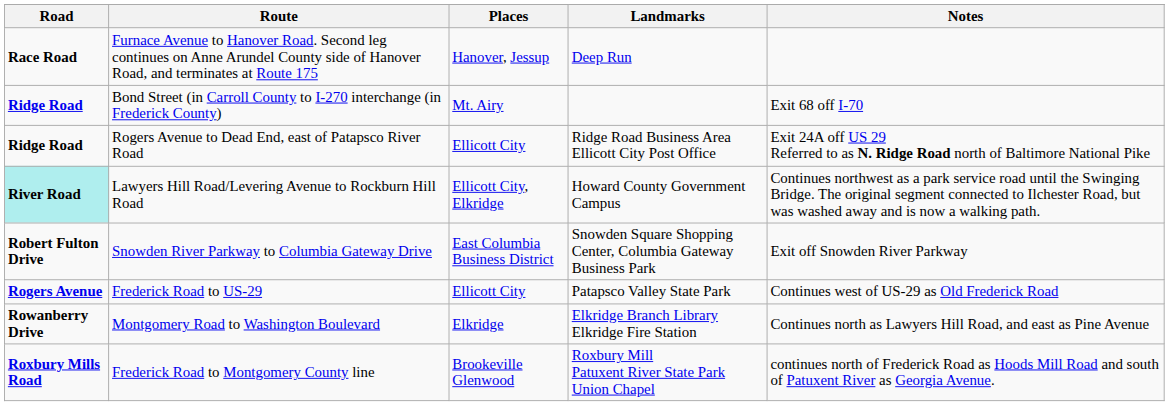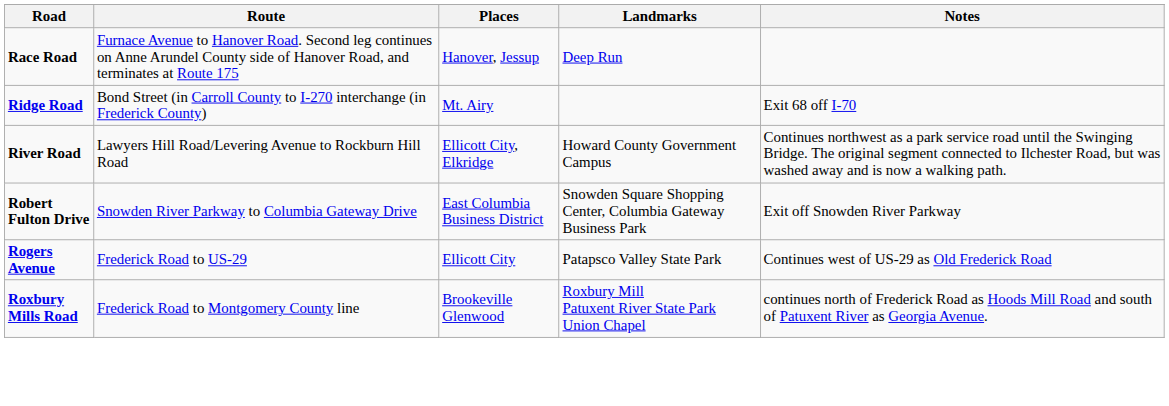 <table class="wikitable">
 <tr style="background-color:#DDDDDD;text-align:center;">
 </tr>
 <tr>
 <th>Road</th>
 <th>Route</th>
 <th>Places</th>
 <th>Landmarks</th>
 <th>Notes</th>
 </tr>
 <tr>
 <td><strong>Race Road</strong></td>
 <td><a href='#'>Furnace Avenue</a> to <a href='#'>Hanover Road</a>. Second leg continues on Anne Arundel County side of Hanover Road, and terminates at <a href='#'>Route 175</a></td>
 <td><a href='#'>Hanover</a>, <a href='#'>Jessup</a></td>
 <td><a href='#'>Deep Run</a></td>
 <td></td>
 </tr>
 <tr>
 <td><strong><a href='#'>Ridge Road</a></strong></td>
 <td>Bond Street (in <a href='#'>Carroll County</a> to <a href='#'>I-270</a> interchange (in <a href='#'>Frederick County</a>)</td>
 <td><a href='#'>Mt. Airy</a></td>
 <td></td>
 <td>Exit 68 off <a href='#'>I-70</a></td>
 </tr>
 <tr>
-<td><strong>Ridge Road</strong></td>
-<td>Rogers Avenue to Dead End, east of Patapsco River Road</td>
-<td><a href='#'>Ellicott City</a></td>
-<td>Ridge Road Business Area<br>Ellicott City Post Office</td>
-<td>Exit 24A off <a href='#'>US 29</a><br>Referred to as <strong>N. Ridge Road</strong> north of Baltimore National Pike</td>
-</tr>
-<tr>
-<td style="background: paleturquoise;"><strong>River Road</strong></td>
+<td><strong>River Road</strong></td>
 <td>Lawyers Hill Road/Levering Avenue to Rockburn Hill Road</td>
 <td><a href='#'>Ellicott City</a>, <a href='#'>Elkridge</a></td>
 <td>Howard County Government Campus</td>
 <td>Continues northwest as a park service road until the Swinging Bridge. The original segment connected to Ilchester Road, but was washed away and is now a walking path.</td>
 </tr>
 <tr>
 <td> <strong>Robert Fulton Drive</strong></td>
 <td><a href='#'>Snowden River Parkway</a> to <a href='#'>Columbia Gateway Drive</a></td>
 <td><a href='#'>East Columbia Business District</a></td>
 <td>Snowden Square Shopping Center, Columbia Gateway Business Park</td>
 <td>Exit off Snowden River Parkway</td>
 </tr>
 <tr>
 <td><strong><a href='#'>Rogers Avenue</a></strong></td>
 <td><a href='#'>Frederick Road</a> to <a href='#'>US-29</a></td>
 <td><a href='#'>Ellicott City</a></td>
 <td>Patapsco Valley State Park</td>
 <td>Continues west of US-29 as <a href='#'>Old Frederick Road</a></td>
 </tr>
 <tr>
-<td> <strong>Rowanberry Drive</strong></td>
-<td><a href='#'>Montgomery Road</a> to <a href='#'>Washington Boulevard</a></td>
-<td><a href='#'>Elkridge</a></td>
-<td><a href='#'>Elkridge Branch Library</a><br>Elkridge Fire Station</td>
-<td>Continues north as Lawyers Hill Road, and east as Pine Avenue</td>
-</tr>
-<tr>
 <td><strong><a href='#'>Roxbury Mills Road</a></strong></td>
 <td><a href='#'>Frederick Road</a> to <a href='#'>Montgomery County</a> line</td>
 <td><a href='#'>Brookeville</a><br><a href='#'>Glenwood</a></td>
 <td><a href='#'>Roxbury Mill</a><br><a href='#'>Patuxent River State Park</a><br><a href='#'>Union Chapel</a></td>
 <td>continues north of Frederick Road as <a href='#'>Hoods Mill Road</a> and south of <a href='#'>Patuxent River</a> as <a href='#'>Georgia Avenue</a>.</td>
 </tr>
 </table>
